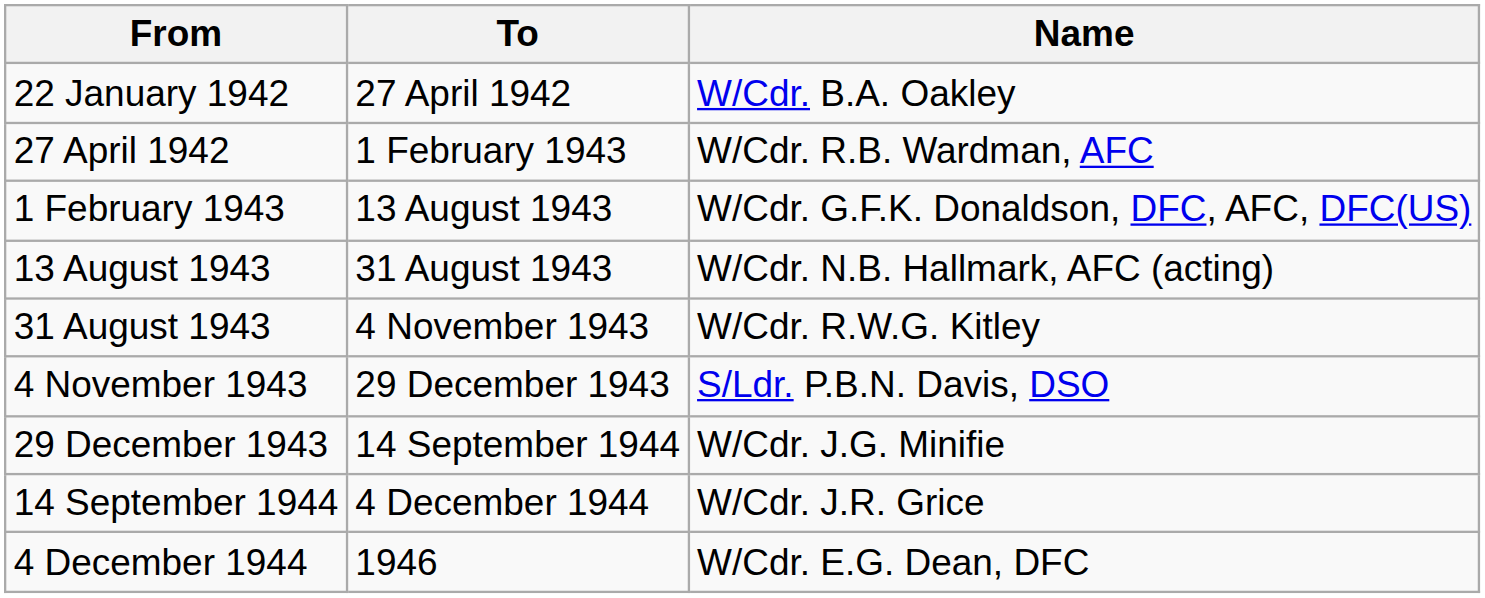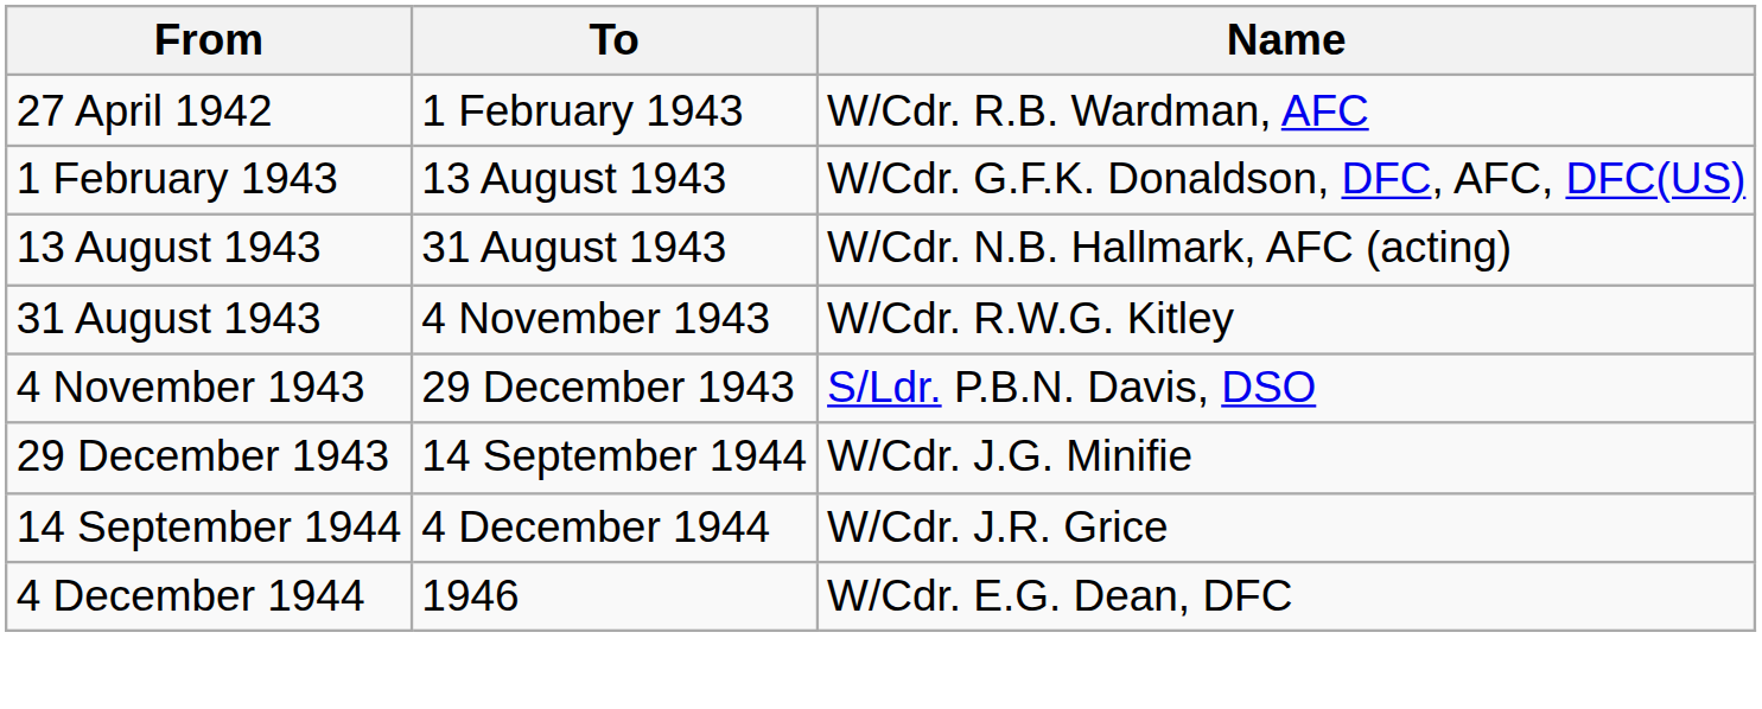 <table class="wikitable">
 <tr>
 <th>From</th>
 <th>To</th>
 <th>Name</th>
-</tr>
-<tr>
-<td>22 January 1942</td>
-<td>27 April 1942</td>
-<td><a href='#'>W/Cdr.</a> B.A. Oakley</td>
 </tr>
 <tr>
 <td>27 April 1942</td>
 <td>1 February 1943</td>
 <td>W/Cdr. R.B. Wardman, <a href='#'>AFC</a></td>
 </tr>
 <tr>
 <td>1 February 1943</td>
 <td>13 August 1943</td>
 <td>W/Cdr. G.F.K. Donaldson, <a href='#'>DFC</a>, AFC, <a href='#'>DFC(US)</a></td>
 </tr>
 <tr>
 <td>13 August 1943</td>
 <td>31 August 1943</td>
 <td>W/Cdr. N.B. Hallmark, AFC (acting)</td>
 </tr>
 <tr>
 <td>31 August 1943</td>
 <td>4 November 1943</td>
 <td>W/Cdr. R.W.G. Kitley</td>
 </tr>
 <tr>
 <td>4 November 1943</td>
 <td>29 December 1943</td>
 <td><a href='#'>S/Ldr.</a> P.B.N. Davis, <a href='#'>DSO</a></td>
 </tr>
 <tr>
 <td>29 December 1943</td>
 <td>14 September 1944</td>
 <td>W/Cdr. J.G. Minifie</td>
 </tr>
 <tr>
 <td>14 September 1944</td>
 <td>4 December 1944</td>
 <td>W/Cdr. J.R. Grice</td>
 </tr>
 <tr>
 <td>4 December 1944</td>
 <td>1946</td>
 <td>W/Cdr. E.G. Dean, DFC</td>
 </tr>
 </table>
